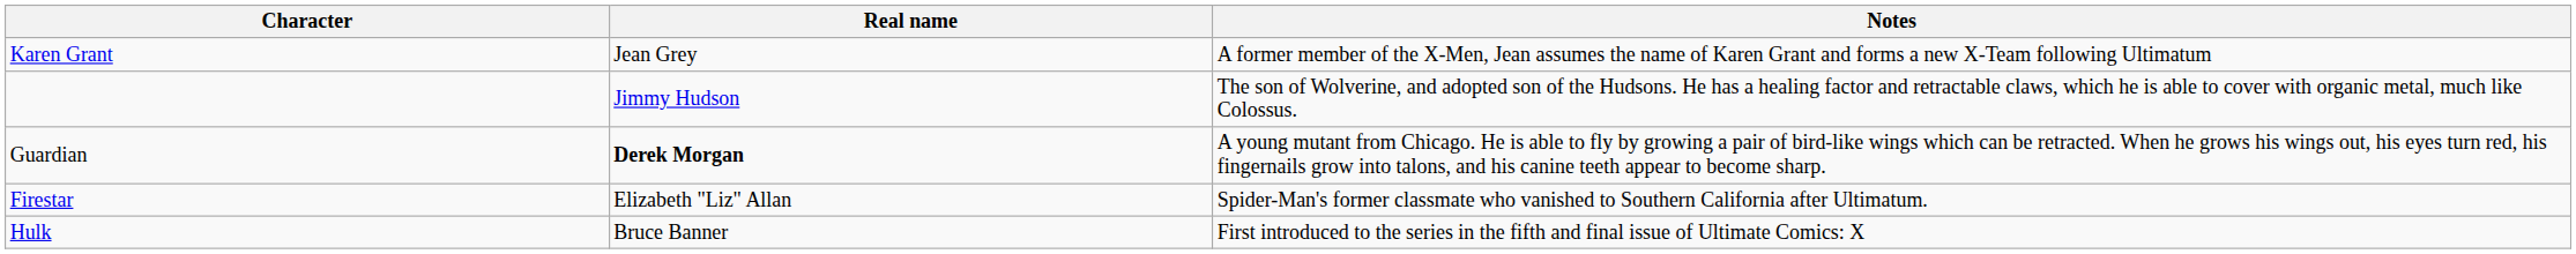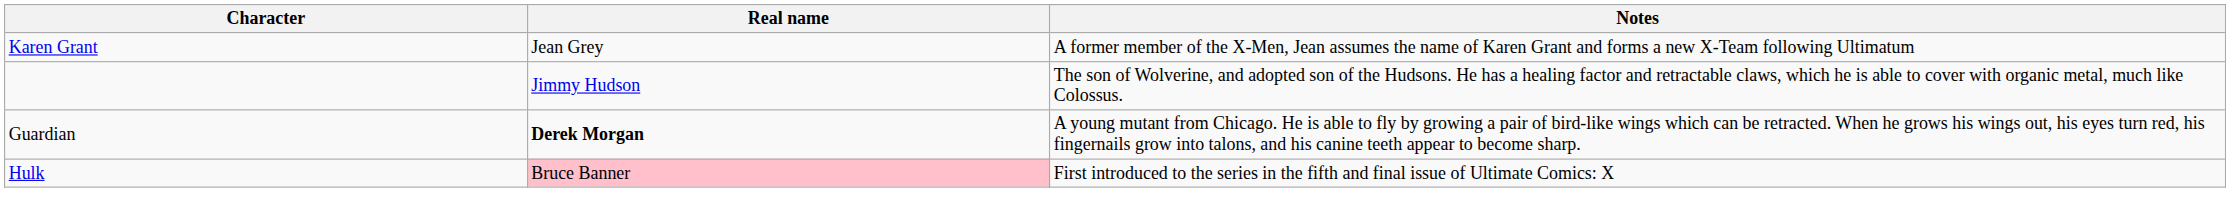 <table class="wikitable" width=100%>
 <tr>
 <th width=20%>Character</th>
 <th width=20%>Real name</th>
 <th width=45%>Notes</th>
 </tr>
 <tr>
 <td><a href='#'>Karen Grant</a></td>
 <td>Jean Grey</td>
 <td>A former member of the X-Men, Jean assumes the name of Karen Grant and forms a new X-Team following Ultimatum</td>
 </tr>
 <tr>
 <td></td>
 <td><a href='#'>Jimmy Hudson</a></td>
 <td>The son of Wolverine, and adopted son of the Hudsons. He has a healing factor and retractable claws, which he is able to cover with organic metal, much like Colossus.</td>
 </tr>
 <tr>
 <td>Guardian</td>
 <td><strong>Derek Morgan</strong></td>
 <td>A young mutant from Chicago. He is able to fly by growing a pair of bird-like wings which can be retracted. When he grows his wings out, his eyes turn red, his fingernails grow into talons, and his canine teeth appear to become sharp.</td>
 </tr>
 <tr>
-<td><a href='#'>Firestar</a></td>
-<td>Elizabeth "Liz" Allan</td>
-<td>Spider-Man's former classmate who vanished to Southern California after Ultimatum.</td>
-</tr>
-<tr>
 <td><a href='#'>Hulk</a></td>
-<td>Bruce Banner</td>
+<td style="background: pink;">Bruce Banner</td>
 <td>First introduced to the series in the fifth and final issue of Ultimate Comics: X</td>
 </tr>
 </table>
